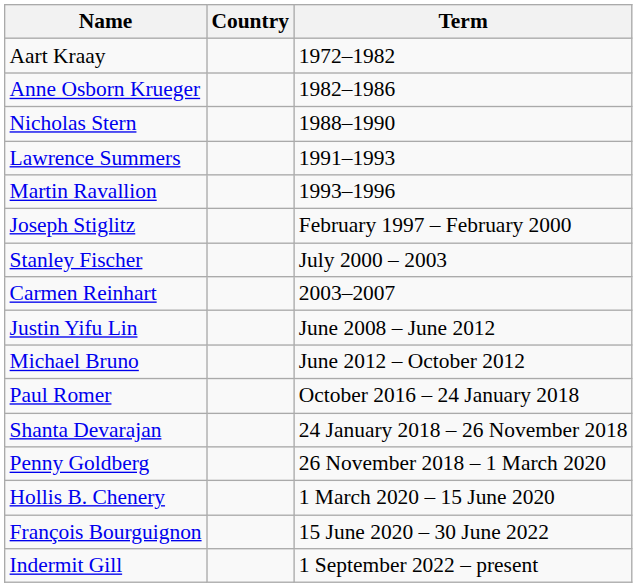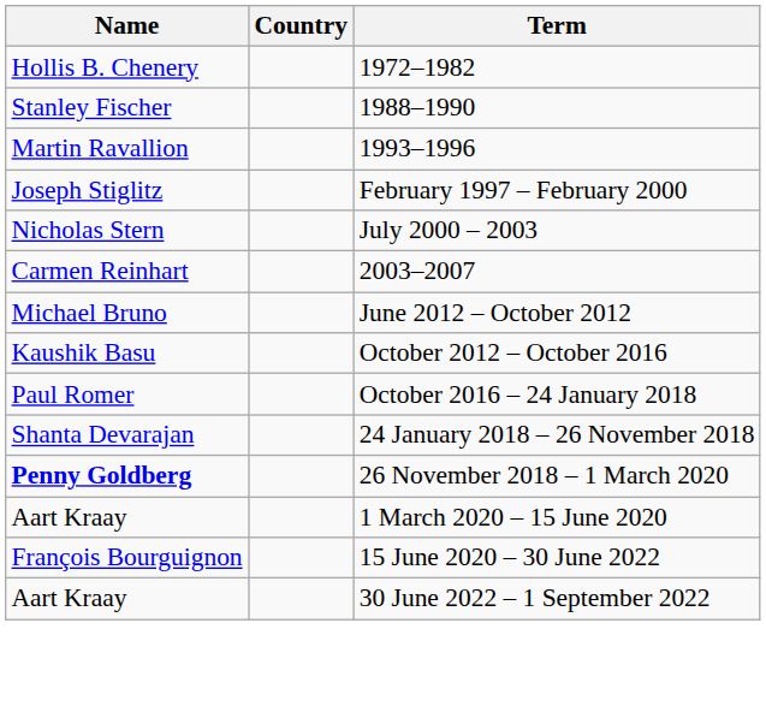 <table class="wikitable">
 <tr>
 <th>Name</th>
 <th>Country</th>
 <th>Term</th>
 </tr>
 <tr>
-<td>Aart Kraay<br></td>
+<td><a href='#'>Hollis B. Chenery</a></td>
 <td></td>
 <td>1972–1982</td>
 </tr>
 <tr>
-<td><a href='#'>Anne Osborn Krueger</a></td>
-<td></td>
-<td>1982–1986</td>
-</tr>
-<tr>
-<td><a href='#'>Nicholas Stern</a></td>
+<td><a href='#'>Stanley Fischer</a></td>
 <td></td>
 <td>1988–1990</td>
-</tr>
-<tr>
-<td><a href='#'>Lawrence Summers</a></td>
-<td></td>
-<td>1991–1993</td>
 </tr>
 <tr>
 <td><a href='#'>Martin Ravallion</a><br></td>
 <td></td>
 <td>1993–1996</td>
 </tr>
 <tr>
 <td><a href='#'>Joseph Stiglitz</a></td>
 <td></td>
 <td>February 1997 – February 2000</td>
 </tr>
 <tr>
-<td><a href='#'>Stanley Fischer</a></td>
+<td><a href='#'>Nicholas Stern</a></td>
 <td></td>
 <td>July 2000 – 2003</td>
 </tr>
 <tr>
 <td><a href='#'>Carmen Reinhart</a></td>
 <td></td>
 <td>2003–2007</td>
 </tr>
 <tr>
-<td><a href='#'>Justin Yifu Lin</a></td>
-<td></td>
-<td>June 2008 – June 2012</td>
-</tr>
-<tr>
 <td><a href='#'>Michael Bruno</a></td>
 <td></td>
 <td>June 2012 – October 2012</td>
+</tr>
+<tr>
+<td><a href='#'>Kaushik Basu</a></td>
+<td></td>
+<td>October 2012 – October 2016</td>
 </tr>
 <tr>
 <td><a href='#'>Paul Romer</a></td>
 <td></td>
 <td>October 2016 – 24 January 2018</td>
 </tr>
 <tr>
 <td><a href='#'>Shanta Devarajan</a><br></td>
 <td></td>
 <td>24 January 2018 – 26 November 2018</td>
 </tr>
 <tr>
-<td><a href='#'>Penny Goldberg</a></td>
+<td><strong><a href='#'>Penny Goldberg</a></strong></td>
 <td></td>
 <td>26 November 2018 – 1 March 2020</td>
 </tr>
 <tr>
-<td><a href='#'>Hollis B. Chenery</a></td>
+<td>Aart Kraay<br></td>
 <td></td>
 <td>1 March 2020 – 15 June 2020</td>
 </tr>
 <tr>
 <td><a href='#'>François Bourguignon</a></td>
 <td></td>
 <td>15 June 2020 – 30 June 2022</td>
 </tr>
 <tr>
-<td><a href='#'>Indermit Gill</a></td>
+<td>Aart Kraay<br></td>
 <td></td>
-<td>1 September 2022 – present</td>
+<td>30 June 2022 – 1 September 2022</td>
 </tr>
 </table>
